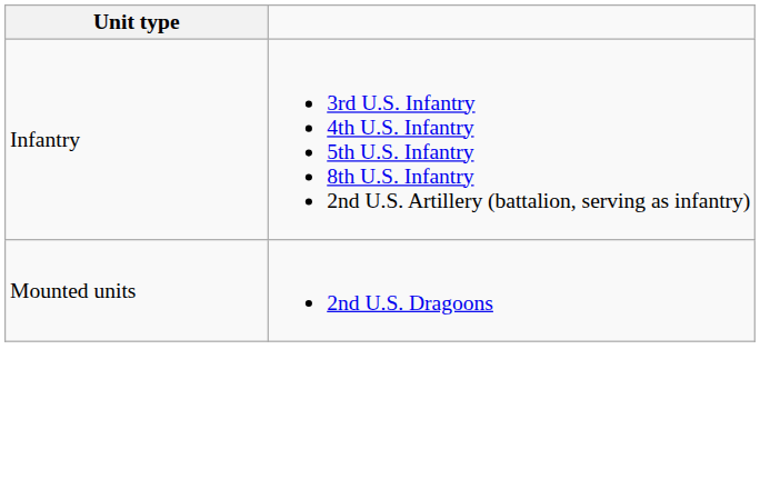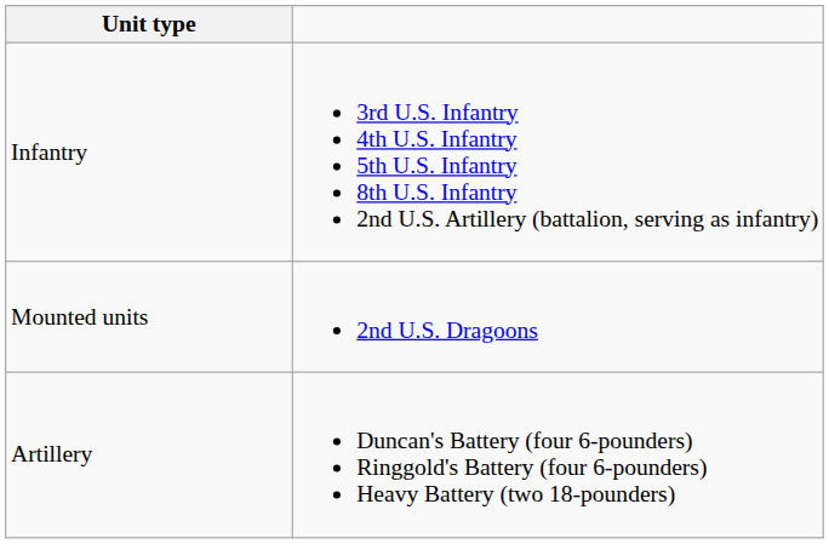 <table class="wikitable">
 <tr>
 <th style="width:35%;">Unit type</th>
 </tr>
 <tr>
 <td>Infantry</td>
 <td><br><ul><li><a href='#'>3rd U.S. Infantry</a></li><li><a href='#'>4th U.S. Infantry</a></li><li><a href='#'>5th U.S. Infantry</a></li><li><a href='#'>8th U.S. Infantry</a></li><li>2nd U.S. Artillery (battalion, serving as infantry)</li></ul></td>
 </tr>
 <tr>
 <td>Mounted units</td>
 <td><br><ul><li><a href='#'>2nd U.S. Dragoons</a></li></ul></td>
 </tr>
+<tr>
+<td>Artillery</td>
+<td><br><ul><li>Duncan's Battery (four 6-pounders)</li><li>Ringgold's Battery (four 6-pounders)</li><li>Heavy Battery (two 18-pounders)</li></ul></td>
+</tr>
 </table>
